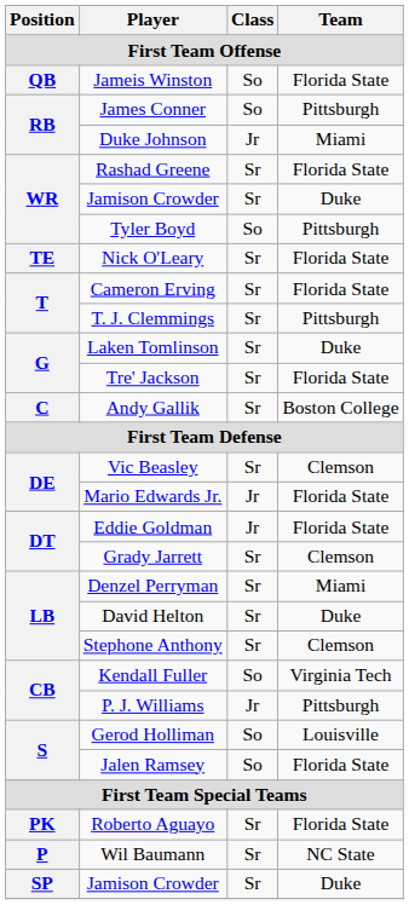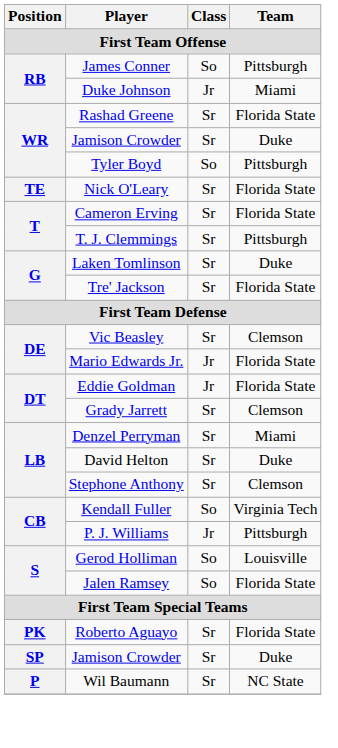 <table class="wikitable">
 <tr>
 <th>Position</th>
 <th>Player</th>
 <th>Class</th>
 <th>Team</th>
 </tr>
 <tr>
 <td colspan="4" style="text-align:center; background:#ddd;"><strong>First Team Offense</strong></td>
-</tr>
-<tr style="text-align:center;">
-<th rowspan="1"><a href='#'>QB</a></th>
-<td><a href='#'>Jameis Winston</a></td>
-<td>So</td>
-<td>Florida State</td>
 </tr>
 <tr style="text-align:center;">
 <th rowspan="2"><a href='#'>RB</a></th>
 <td><a href='#'>James Conner</a></td>
 <td>So</td>
 <td>Pittsburgh</td>
 </tr>
 <tr style="text-align:center;">
 <td><a href='#'>Duke Johnson</a></td>
 <td>Jr</td>
 <td>Miami</td>
 </tr>
 <tr style="text-align:center;">
 <th rowspan="3"><a href='#'>WR</a></th>
 <td><a href='#'>Rashad Greene</a></td>
 <td>Sr</td>
 <td>Florida State</td>
 </tr>
 <tr style="text-align:center;">
 <td><a href='#'>Jamison Crowder</a></td>
 <td>Sr</td>
 <td>Duke</td>
 </tr>
 <tr style="text-align:center;">
 <td><a href='#'>Tyler Boyd</a></td>
 <td>So</td>
 <td>Pittsburgh</td>
 </tr>
 <tr style="text-align:center;">
 <th rowspan="1"><a href='#'>TE</a></th>
 <td><a href='#'>Nick O'Leary</a></td>
 <td>Sr</td>
 <td>Florida State</td>
 </tr>
 <tr style="text-align:center;">
 <th rowspan="2"><a href='#'>T</a></th>
 <td><a href='#'>Cameron Erving</a></td>
 <td>Sr</td>
 <td>Florida State</td>
 </tr>
 <tr style="text-align:center;">
 <td><a href='#'>T. J. Clemmings</a></td>
 <td>Sr</td>
 <td>Pittsburgh</td>
 </tr>
 <tr style="text-align:center;">
 <th rowspan="2"><a href='#'>G</a></th>
 <td><a href='#'>Laken Tomlinson</a></td>
 <td>Sr</td>
 <td>Duke</td>
 </tr>
 <tr style="text-align:center;">
 <td><a href='#'>Tre' Jackson</a></td>
 <td>Sr</td>
 <td>Florida State</td>
-</tr>
-<tr style="text-align:center;">
-<th rowspan="1"><a href='#'>C</a></th>
-<td><a href='#'>Andy Gallik</a></td>
-<td>Sr</td>
-<td>Boston College</td>
 </tr>
 <tr style="text-align:center;">
 <td colspan="4" style="text-align:center; background:#ddd;"><strong>First Team Defense</strong></td>
 </tr>
 <tr style="text-align:center;">
 <th rowspan="2"><a href='#'>DE</a></th>
 <td><a href='#'>Vic Beasley</a></td>
 <td>Sr</td>
 <td>Clemson</td>
 </tr>
 <tr style="text-align:center;">
 <td><a href='#'>Mario Edwards Jr.</a></td>
 <td>Jr</td>
 <td>Florida State</td>
 </tr>
 <tr style="text-align:center;">
 <th rowspan="2"><a href='#'>DT</a></th>
 <td><a href='#'>Eddie Goldman</a></td>
 <td>Jr</td>
 <td>Florida State</td>
 </tr>
 <tr style="text-align:center;">
 <td><a href='#'>Grady Jarrett</a></td>
 <td>Sr</td>
 <td>Clemson</td>
 </tr>
 <tr style="text-align:center;">
 <th rowspan="3"><a href='#'>LB</a></th>
 <td><a href='#'>Denzel Perryman</a></td>
 <td>Sr</td>
 <td>Miami</td>
 </tr>
 <tr style="text-align:center;">
 <td>David Helton</td>
 <td>Sr</td>
 <td>Duke</td>
 </tr>
 <tr style="text-align:center;">
 <td><a href='#'>Stephone Anthony</a></td>
 <td>Sr</td>
 <td>Clemson</td>
 </tr>
 <tr style="text-align:center;">
 <th rowspan="2"><a href='#'>CB</a></th>
 <td><a href='#'>Kendall Fuller</a></td>
 <td>So</td>
 <td>Virginia Tech</td>
 </tr>
 <tr style="text-align:center;">
 <td><a href='#'>P. J. Williams</a></td>
 <td>Jr</td>
 <td>Pittsburgh</td>
 </tr>
 <tr style="text-align:center;">
 <th rowspan="2"><a href='#'>S</a></th>
 <td><a href='#'>Gerod Holliman</a></td>
 <td>So</td>
 <td>Louisville</td>
 </tr>
 <tr style="text-align:center;">
 <td><a href='#'>Jalen Ramsey</a></td>
 <td>So</td>
 <td>Florida State</td>
 </tr>
 <tr>
 <td colspan="4" style="text-align:center; background:#ddd;"><strong>First Team Special Teams</strong></td>
 </tr>
 <tr style="text-align:center;">
 <th rowspan="1"><a href='#'>PK</a></th>
 <td><a href='#'>Roberto Aguayo</a></td>
 <td>Sr</td>
 <td>Florida State</td>
 </tr>
 <tr style="text-align:center;">
+<th rowspan="1"><a href='#'>SP</a></th>
+<td><a href='#'>Jamison Crowder</a></td>
+<td>Sr</td>
+<td>Duke</td>
+</tr>
+<tr style="text-align:center;">
 <th rowspan="1"><a href='#'>P</a></th>
 <td>Wil Baumann</td>
 <td>Sr</td>
 <td>NC State</td>
 </tr>
-<tr style="text-align:center;">
-<th rowspan="1"><a href='#'>SP</a></th>
-<td><a href='#'>Jamison Crowder</a></td>
-<td>Sr</td>
-<td>Duke</td>
-</tr>
 <tr>
 </tr>
 </table>
